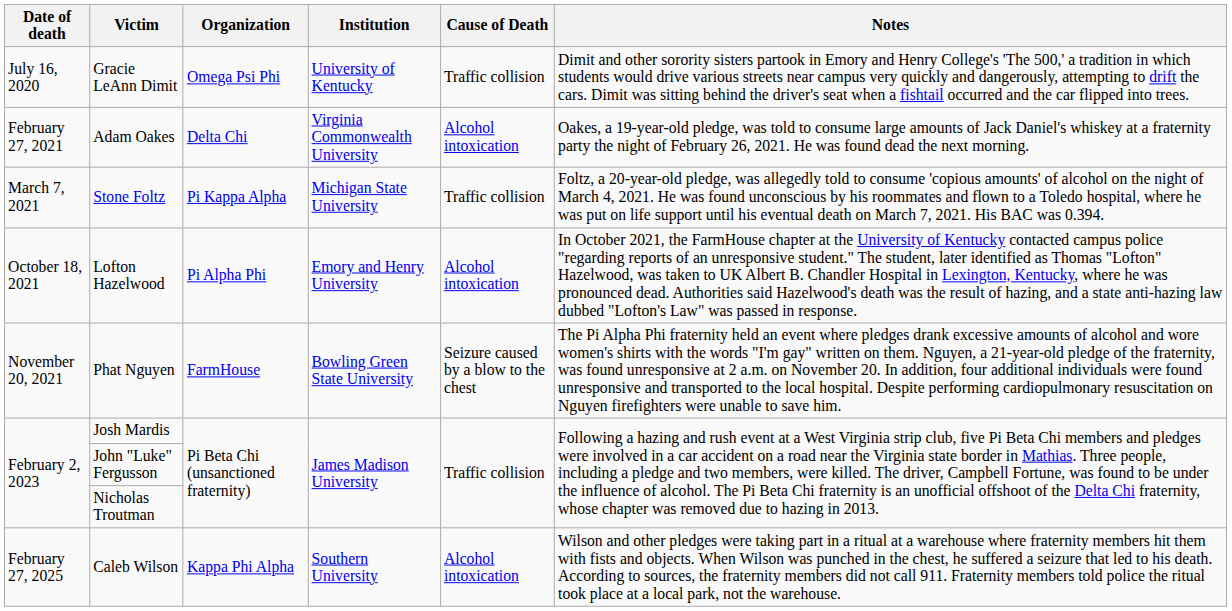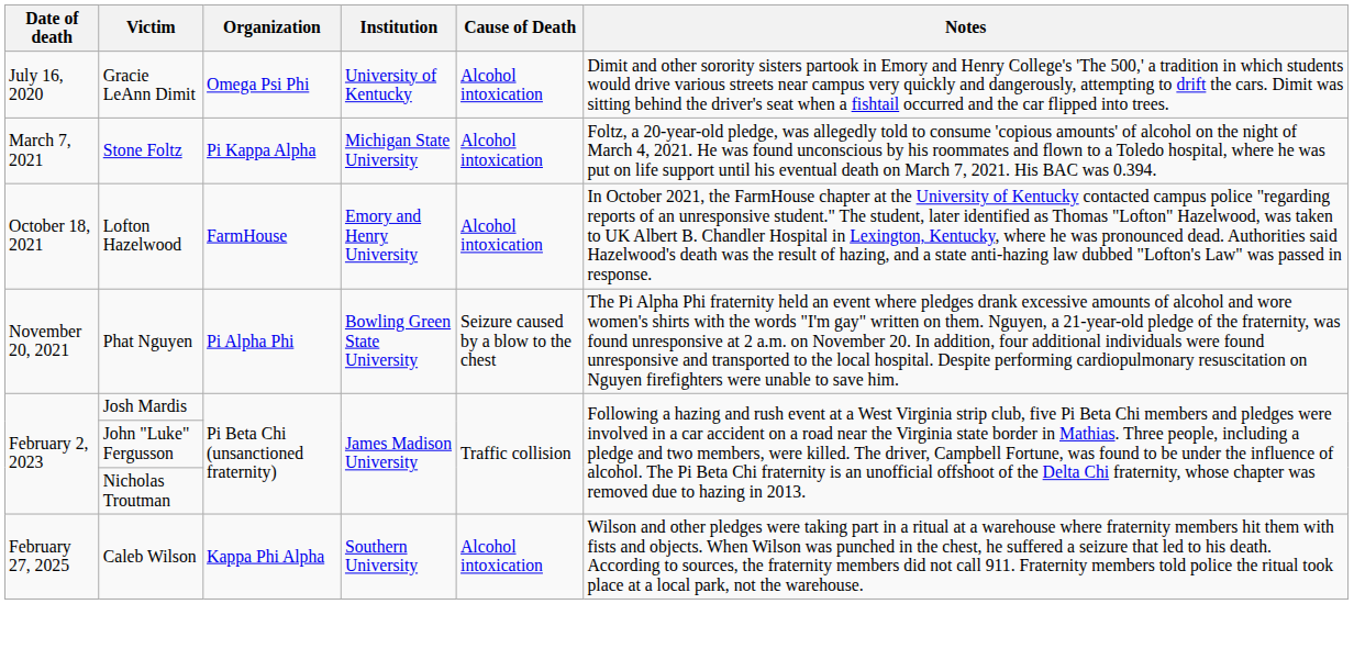 <table class="wikitable sortable">
 <tr>
 <th>Date of death</th>
 <th>Victim</th>
 <th>Organization</th>
 <th>Institution</th>
 <th>Cause of Death</th>
 <th>Notes</th>
 </tr>
 <tr>
 <td>July 16, 2020</td>
 <td>Gracie LeAnn Dimit</td>
 <td><a href='#'>Omega Psi Phi</a></td>
 <td><a href='#'>University of Kentucky</a></td>
-<td>Traffic collision</td>
+<td><a href='#'>Alcohol intoxication</a></td>
 <td>Dimit and other sorority sisters partook in Emory and Henry College's 'The 500,' a tradition in which students would drive various streets near campus very quickly and dangerously, attempting to <a href='#'>drift</a> the cars. Dimit was sitting behind the driver's seat when a <a href='#'>fishtail</a> occurred and the car flipped into trees.</td>
-</tr>
-<tr>
-<td>February 27, 2021</td>
-<td>Adam Oakes</td>
-<td><a href='#'>Delta Chi</a></td>
-<td><a href='#'>Virginia Commonwealth University</a></td>
-<td><a href='#'>Alcohol intoxication</a></td>
-<td>Oakes, a 19-year-old pledge, was told to consume large amounts of Jack Daniel's whiskey at a fraternity party the night of February 26, 2021. He was found dead the next morning.</td>
 </tr>
 <tr>
 <td>March 7, 2021</td>
 <td><a href='#'>Stone Foltz</a></td>
 <td><a href='#'>Pi Kappa Alpha</a></td>
 <td><a href='#'>Michigan State University</a></td>
-<td>Traffic collision</td>
+<td><a href='#'>Alcohol intoxication</a></td>
 <td>Foltz, a 20-year-old pledge, was allegedly told to consume 'copious amounts' of alcohol on the night of March 4, 2021. He was found unconscious by his roommates and flown to a Toledo hospital, where he was put on life support until his eventual death on March 7, 2021. His BAC was 0.394.</td>
 </tr>
 <tr>
 <td>October 18, 2021</td>
 <td>Lofton Hazelwood</td>
-<td><a href='#'>Pi Alpha Phi</a></td>
+<td><a href='#'>FarmHouse</a></td>
 <td><a href='#'>Emory and Henry University</a></td>
 <td><a href='#'>Alcohol intoxication</a></td>
 <td>In October 2021, the FarmHouse chapter at the <a href='#'>University of Kentucky</a> contacted campus police "regarding reports of an unresponsive student." The student, later identified as Thomas "Lofton" Hazelwood, was taken to UK Albert B. Chandler Hospital in <a href='#'>Lexington, Kentucky</a>, where he was pronounced dead. Authorities said Hazelwood's death was the result of hazing, and a state anti-hazing law dubbed "Lofton's Law" was passed in response.</td>
 </tr>
 <tr>
 <td>November 20, 2021</td>
 <td>Phat Nguyen</td>
-<td><a href='#'>FarmHouse</a></td>
+<td><a href='#'>Pi Alpha Phi</a></td>
 <td><a href='#'>Bowling Green State University</a></td>
 <td>Seizure caused by a blow to the chest</td>
 <td>The Pi Alpha Phi fraternity held an event where pledges drank excessive amounts of alcohol and wore women's shirts with the words "I'm gay" written on them. Nguyen, a 21-year-old pledge of the fraternity, was found unresponsive at 2 a.m. on November 20. In addition, four additional individuals were found unresponsive and transported to the local hospital. Despite performing cardiopulmonary resuscitation on Nguyen firefighters were unable to save him.</td>
 </tr>
 <tr>
 <td rowspan=3>February 2, 2023</td>
 <td>Josh Mardis</td>
 <td rowspan=3>Pi Beta Chi (unsanctioned fraternity)</td>
 <td rowspan=3><a href='#'>James Madison University</a></td>
 <td rowspan=3>Traffic collision</td>
 <td rowspan=3>Following a hazing and rush event at a West Virginia strip club, five Pi Beta Chi members and pledges were involved in a car accident on a road near the Virginia state border in <a href='#'>Mathias</a>. Three people, including a pledge and two members, were killed. The driver, Campbell Fortune, was found to be under the influence of alcohol. The Pi Beta Chi fraternity is an unofficial offshoot of the <a href='#'>Delta Chi</a> fraternity, whose chapter was removed due to hazing in 2013.</td>
 </tr>
 <tr>
 <td>John "Luke" Fergusson</td>
 </tr>
 <tr>
 <td>Nicholas Troutman</td>
 </tr>
 <tr>
 <td>February 27, 2025</td>
 <td>Caleb Wilson</td>
 <td><a href='#'>Kappa Phi Alpha</a></td>
 <td><a href='#'>Southern University</a></td>
 <td><a href='#'>Alcohol intoxication</a></td>
 <td>Wilson and other pledges were taking part in a ritual at a warehouse where fraternity members hit them with fists and objects. When Wilson was punched in the chest, he suffered a seizure that led to his death. According to sources, the fraternity members did not call 911. Fraternity members told police the ritual took place at a local park, not the warehouse.</td>
 </tr>
 </table>
